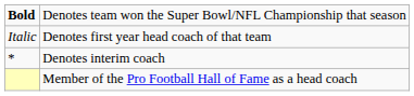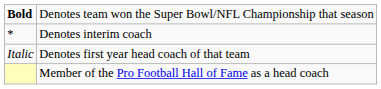 <table class="wikitable">
 <tr>
 <td><strong>Bold</strong></td>
 <td>Denotes team won the Super Bowl/NFL Championship that season</td>
 </tr>
 <tr>
+<td>*</td>
+<td>Denotes interim coach</td>
+</tr>
+<tr>
 <td><em>Italic</em></td>
 <td>Denotes first year head coach of that team</td>
-</tr>
-<tr>
-<td>*</td>
-<td>Denotes interim coach</td>
 </tr>
 <tr>
 <th scope="row" style="text-align:center; background:#ffb;"></th>
 <td>Member of the <a href='#'>Pro Football Hall of Fame</a> as a head coach</td>
 </tr>
 </table>
